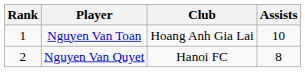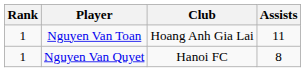 <table class="wikitable" style="text-align:center;">
 <tr>
 <th>Rank</th>
 <th>Player</th>
 <th>Club</th>
 <th>Assists</th>
 </tr>
 <tr>
 <td>1</td>
 <td> <a href='#'>Nguyen Van Toan</a></td>
 <td>Hoang Anh Gia Lai</td>
-<td>10</td>
+<td>11</td>
 </tr>
 <tr>
-<td>2</td>
+<td>1</td>
 <td> <a href='#'>Nguyen Van Quyet</a></td>
 <td>Hanoi FC</td>
 <td>8</td>
 </tr>
 </table>
